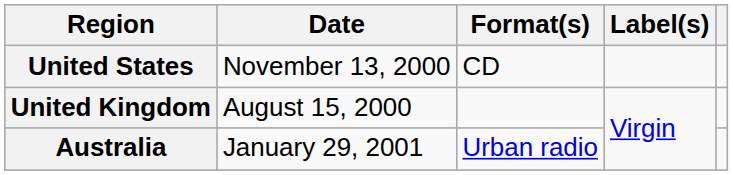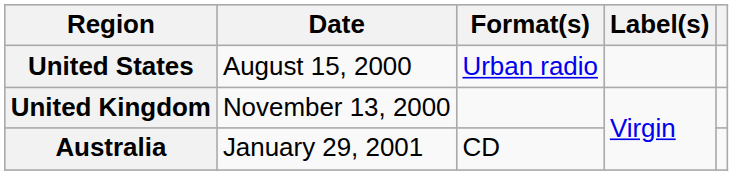 <table class="wikitable plainrowheaders">
 <tr>
 <th scope="col">Region</th>
 <th scope="col">Date</th>
 <th scope="col">Format(s)</th>
 <th scope="col">Label(s)</th>
 <th scope="col"></th>
 </tr>
 <tr>
 <th scope="row">United States</th>
-<td>November 13, 2000</td>
-<td>CD</td>
+<td>August 15, 2000</td>
+<td><a href='#'>Urban radio</a></td>
 <td></td>
 <td></td>
 </tr>
 <tr>
 <th scope="row">United Kingdom</th>
-<td>August 15, 2000</td>
+<td>November 13, 2000</td>
 <td></td>
 <td rowspan="2"><a href='#'>Virgin</a></td>
 <td></td>
 </tr>
 <tr>
 <th scope="row">Australia</th>
 <td>January 29, 2001</td>
-<td><a href='#'>Urban radio</a></td>
+<td>CD</td>
 <td></td>
 </tr>
 </table>
